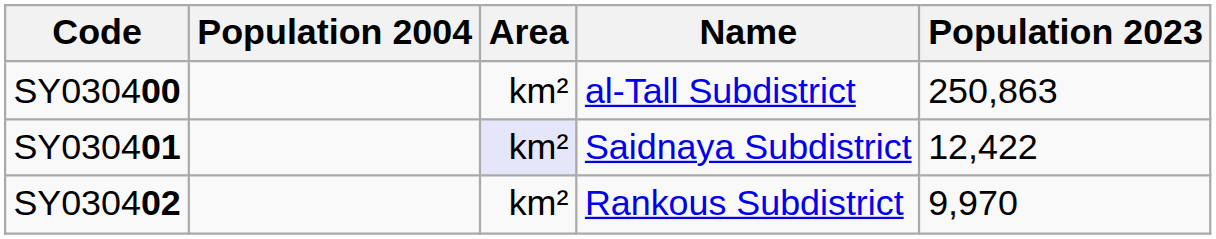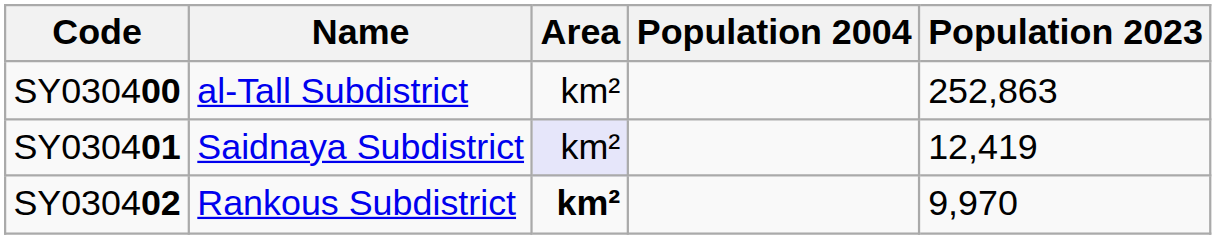 <table class="wikitable sortable">
 <tr>
 <th>Code</th>
+<th>Name</th>
+<th>Area</th>
 <th>Population 2004</th>
-<th>Area</th>
-<th>Name</th>
 <th>Population 2023</th>
 </tr>
 <tr>
 <td>SY0304<strong>00</strong></td>
+<td><a href='#'>al-Tall Subdistrict</a></td>
+<td align=right> km²</td>
 <td align=right></td>
-<td align=right> km²</td>
-<td><a href='#'>al-Tall Subdistrict</a></td>
-<td>250,863</td>
+<td>252,863</td>
 </tr>
 <tr>
 <td>SY0304<strong>01</strong></td>
+<td><a href='#'>Saidnaya Subdistrict</a></td>
+<td align=right style="background: lavender;"> km²</td>
 <td align="right"></td>
-<td align=right style="background: lavender;"> km²</td>
-<td><a href='#'>Saidnaya Subdistrict</a></td>
-<td>12,422</td>
+<td>12,419</td>
 </tr>
 <tr>
 <td>SY0304<strong>02</strong></td>
+<td><a href='#'>Rankous Subdistrict</a></td>
+<td align="right"><strong> km²</strong></td>
 <td align="right"></td>
-<td align="right"> km²</td>
-<td><a href='#'>Rankous Subdistrict</a></td>
 <td>9,970</td>
 </tr>
 </table>
